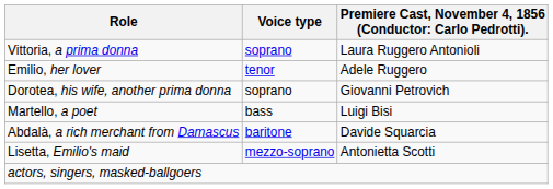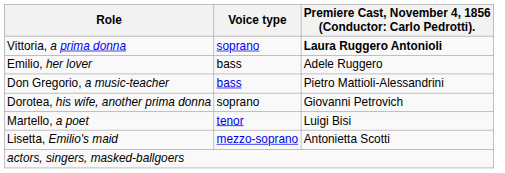 <table class="wikitable">
 <tr>
 <th>Role</th>
 <th>Voice type</th>
 <th>Premiere Cast, November 4, 1856<br>(Conductor: Carlo Pedrotti).</th>
 </tr>
 <tr>
 <td>Vittoria, <em>a <a href='#'>prima donna</a></em></td>
 <td><a href='#'>soprano</a></td>
-<td>Laura Ruggero Antonioli</td>
+<td><strong>Laura Ruggero Antonioli</strong></td>
 </tr>
 <tr>
 <td>Emilio, <em>her lover</em></td>
-<td><a href='#'>tenor</a></td>
+<td>bass</td>
 <td>Adele Ruggero</td>
+</tr>
+<tr>
+<td>Don Gregorio, <em>a music-teacher</em></td>
+<td><a href='#'>bass</a></td>
+<td>Pietro Mattioli-Alessandrini</td>
 </tr>
 <tr>
 <td>Dorotea, <em>his wife, another prima donna</em></td>
 <td>soprano</td>
 <td>Giovanni Petrovich</td>
 </tr>
 <tr>
 <td>Martello, <em>a poet</em></td>
-<td>bass</td>
+<td><a href='#'>tenor</a></td>
 <td>Luigi Bisi</td>
-</tr>
-<tr>
-<td>Abdalà, <em>a rich merchant from <a href='#'>Damascus</a></em></td>
-<td><a href='#'>baritone</a></td>
-<td>Davide Squarcia</td>
 </tr>
 <tr>
 <td>Lisetta, <em>Emilio's maid</em></td>
 <td><a href='#'>mezzo-soprano</a></td>
 <td>Antonietta Scotti</td>
 </tr>
 <tr>
 <td colspan="3"><em>actors, singers, masked-ballgoers</em></td>
 </tr>
 </table>
